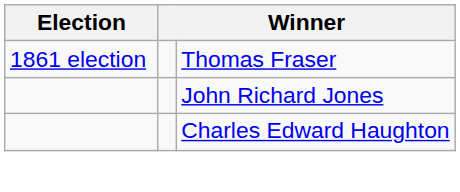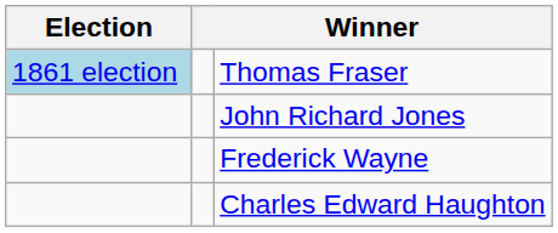 <table class=wikitable>
 <tr>
 <th width=100>Election</th>
 <th width=175 colspan=2>Winner</th>
 </tr>
 <tr>
-<td><a href='#'>1861 election</a></td>
+<td style="background: lightblue;"><a href='#'>1861 election</a></td>
 <td width=5 bgcolor=></td>
 <td><a href='#'>Thomas Fraser</a></td>
 </tr>
 <tr>
 <td></td>
 <td bgcolor=></td>
 <td><a href='#'>John Richard Jones</a></td>
 </tr>
 <tr>
 <td></td>
 <td bgcolor=></td>
+<td><a href='#'>Frederick Wayne</a></td>
+</tr>
+<tr>
+<td></td>
+<td bgcolor=></td>
 <td><a href='#'>Charles Edward Haughton</a></td>
 </tr>
 </table>
